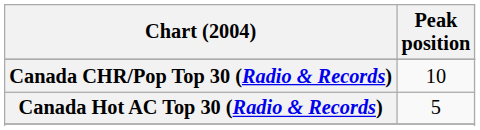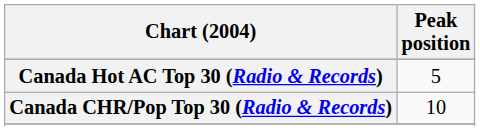 <table class="wikitable sortable plainrowheaders" style="text-align:center">
 <tr>
 <th>Chart (2004)</th>
 <th>Peak<br>position</th>
 </tr>
 <tr>
 </tr>
 <tr>
+<th scope="row">Canada Hot AC Top 30 (<em><a href='#'>Radio & Records</a></em>)</th>
+<td>5</td>
+</tr>
+<tr>
 <th scope="row">Canada CHR/Pop Top 30 (<em><a href='#'>Radio & Records</a></em>)</th>
 <td>10</td>
-</tr>
-<tr>
-<th scope="row">Canada Hot AC Top 30 (<em><a href='#'>Radio & Records</a></em>)</th>
-<td>5</td>
 </tr>
 <tr>
 </tr>
 <tr>
 </tr>
 <tr>
 </tr>
 <tr>
 </tr>
 <tr>
 </tr>
 </table>
